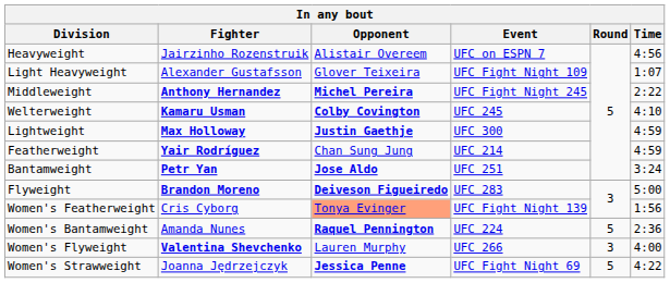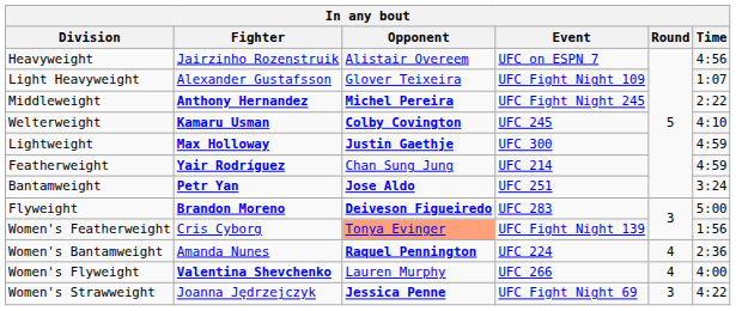 <table class=wikitable style="font-size:85%;">
 <tr>
 <th colspan=6>In any bout</th>
 </tr>
 <tr>
 <th>Division</th>
 <th>Fighter</th>
 <th>Opponent</th>
 <th>Event</th>
 <th>Round</th>
 <th>Time</th>
 </tr>
 <tr>
 <td>Heavyweight</td>
 <td> <a href='#'>Jairzinho Rozenstruik</a></td>
 <td><a href='#'>Alistair Overeem</a></td>
 <td><a href='#'>UFC on ESPN 7</a></td>
 <td rowspan=7 align=center>5</td>
 <td align=center>4:56</td>
 </tr>
 <tr>
 <td>Light Heavyweight</td>
 <td> <a href='#'>Alexander Gustafsson</a></td>
 <td><a href='#'>Glover Teixeira</a></td>
 <td><a href='#'>UFC Fight Night 109</a></td>
 <td align=center>1:07</td>
 </tr>
 <tr>
 <td>Middleweight</td>
 <td> <strong><a href='#'>Anthony Hernandez</a></strong></td>
 <td><strong><a href='#'>Michel Pereira</a></strong></td>
 <td><a href='#'>UFC Fight Night 245</a></td>
 <td align=center>2:22</td>
 </tr>
 <tr>
 <td>Welterweight</td>
 <td> <strong><a href='#'>Kamaru Usman</a></strong></td>
 <td><strong><a href='#'>Colby Covington</a></strong></td>
 <td><a href='#'>UFC 245</a></td>
 <td align=center>4:10</td>
 </tr>
 <tr>
 <td>Lightweight</td>
 <td> <strong><a href='#'>Max Holloway</a></strong></td>
 <td><strong><a href='#'>Justin Gaethje</a></strong></td>
 <td><a href='#'>UFC 300</a></td>
 <td align=center>4:59</td>
 </tr>
 <tr>
 <td>Featherweight</td>
 <td> <strong><a href='#'>Yair Rodríguez</a></strong></td>
 <td><a href='#'>Chan Sung Jung</a></td>
 <td><a href='#'>UFC 214</a></td>
 <td align=center>4:59</td>
 </tr>
 <tr>
 <td>Bantamweight</td>
 <td> <strong><a href='#'>Petr Yan</a></strong></td>
 <td><strong><a href='#'>Jose Aldo</a></strong></td>
 <td><a href='#'>UFC 251</a></td>
 <td align=center>3:24</td>
 </tr>
 <tr>
 <td>Flyweight</td>
 <td> <strong><a href='#'>Brandon Moreno</a></strong></td>
 <td><strong><a href='#'>Deiveson Figueiredo</a></strong></td>
 <td><a href='#'>UFC 283</a></td>
 <td rowspan=2 align=center>3</td>
 <td align=center>5:00</td>
 </tr>
 <tr>
 <td>Women's Featherweight</td>
 <td> <a href='#'>Cris Cyborg</a></td>
 <td style="background: lightsalmon;"><a href='#'>Tonya Evinger</a></td>
 <td><a href='#'>UFC Fight Night 139</a></td>
 <td align=center>1:56</td>
 </tr>
 <tr>
 <td>Women's Bantamweight</td>
 <td> <a href='#'>Amanda Nunes</a></td>
 <td><strong><a href='#'>Raquel Pennington</a></strong></td>
 <td><a href='#'>UFC 224</a></td>
-<td align=center>5</td>
+<td align=center>4</td>
 <td align=center>2:36</td>
 </tr>
 <tr>
 <td>Women's Flyweight</td>
 <td> <strong><a href='#'>Valentina Shevchenko</a></strong></td>
 <td><a href='#'>Lauren Murphy</a></td>
 <td><a href='#'>UFC 266</a></td>
-<td align=center>3</td>
+<td align=center>4</td>
 <td align=center>4:00</td>
 </tr>
 <tr>
 <td>Women's Strawweight</td>
 <td> <a href='#'>Joanna Jędrzejczyk</a></td>
 <td><strong><a href='#'>Jessica Penne</a></strong></td>
 <td><a href='#'>UFC Fight Night 69</a></td>
-<td align=center>5</td>
+<td align=center>3</td>
 <td align=center>4:22</td>
 </tr>
 </table>
